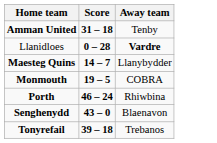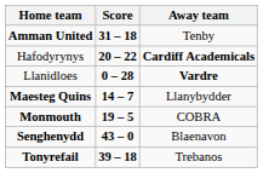 <table class="wikitable" style="text-align: center">
 <tr>
 <th>Home team</th>
 <th>Score</th>
 <th>Away team</th>
 </tr>
 <tr>
 <td><strong>Amman United</strong></td>
 <td><strong>31 – 18</strong></td>
 <td>Tenby</td>
+</tr>
+<tr>
+<td>Hafodyrynys</td>
+<td><strong>20 – 22</strong></td>
+<td><strong>Cardiff Academicals</strong></td>
 </tr>
 <tr>
 <td>Llanidloes</td>
 <td><strong>0 – 28</strong></td>
 <td><strong>Vardre</strong></td>
 </tr>
 <tr>
 <td><strong>Maesteg Quins</strong></td>
 <td><strong>14 – 7</strong></td>
 <td>Llanybydder</td>
 </tr>
 <tr>
 <td><strong>Monmouth</strong></td>
 <td><strong>19 – 5</strong></td>
 <td>COBRA</td>
 </tr>
 <tr>
-<td><strong>Porth</strong></td>
-<td><strong>46 – 24</strong></td>
-<td>Rhiwbina</td>
-</tr>
-<tr>
 <td><strong>Senghenydd</strong></td>
 <td><strong>43 – 0</strong></td>
 <td>Blaenavon</td>
 </tr>
 <tr>
 <td><strong>Tonyrefail</strong></td>
 <td><strong>39 – 18</strong></td>
 <td>Trebanos</td>
 </tr>
 </table>
